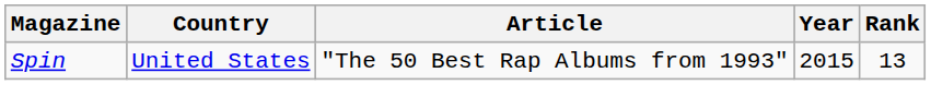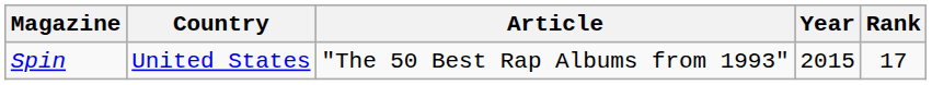 <table class="wikitable">
 <tr>
 <th>Magazine</th>
 <th>Country</th>
 <th>Article</th>
 <th>Year</th>
 <th>Rank</th>
 </tr>
 <tr>
 <td><em><a href='#'>Spin</a></em></td>
 <td rowspan=1><a href='#'>United States</a></td>
 <td>"The 50 Best Rap Albums from 1993"</td>
 <td>2015</td>
-<td style="text-align:center;">13</td>
+<td style="text-align:center;">17</td>
 </tr>
 </table>
